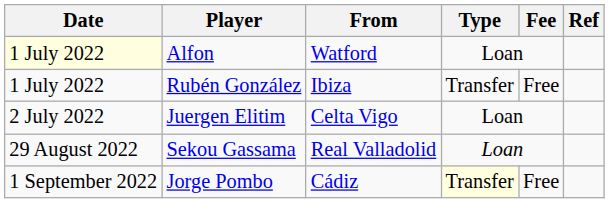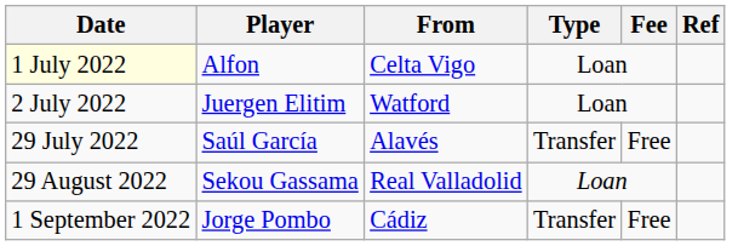 <table class="wikitable">
 <tr>
 <th>Date</th>
 <th>Player</th>
 <th>From</th>
 <th>Type</th>
 <th>Fee</th>
 <th>Ref</th>
 </tr>
 <tr>
 <td style="background: lightyellow;">1 July 2022</td>
 <td> <a href='#'>Alfon</a></td>
+<td><a href='#'>Celta Vigo</a></td>
+<td colspan="2" align=center>Loan</td>
+<td align=center></td>
+</tr>
+<tr>
+<td>2 July 2022</td>
+<td> <a href='#'>Juergen Elitim</a></td>
 <td> <a href='#'>Watford</a></td>
 <td colspan="2" align=center>Loan</td>
 <td align=center></td>
 </tr>
 <tr>
-<td>1 July 2022</td>
-<td> <a href='#'>Rubén González</a></td>
-<td><a href='#'>Ibiza</a></td>
-<td>Transfer</td>
-<td>Free</td>
-<td align=center></td>
-</tr>
-<tr>
-<td>2 July 2022</td>
-<td> <a href='#'>Juergen Elitim</a></td>
-<td><a href='#'>Celta Vigo</a></td>
-<td colspan="2" align=center>Loan</td>
+<td>29 July 2022</td>
+<td> <a href='#'>Saúl García</a></td>
+<td><a href='#'>Alavés</a></td>
+<td align=center>Transfer</td>
+<td align=center>Free</td>
 <td align=center></td>
 </tr>
 <tr>
 <td>29 August 2022</td>
 <td> <a href='#'>Sekou Gassama</a></td>
 <td><a href='#'>Real Valladolid</a></td>
 <td colspan=2 align=center><em>Loan</em></td>
 <td align=center></td>
 </tr>
 <tr>
 <td>1 September 2022</td>
 <td> <a href='#'>Jorge Pombo</a></td>
 <td><a href='#'>Cádiz</a></td>
-<td align=center style="background: lightyellow;">Transfer</td>
+<td align=center>Transfer</td>
 <td align=center>Free</td>
 <td align=center></td>
 </tr>
 </table>
